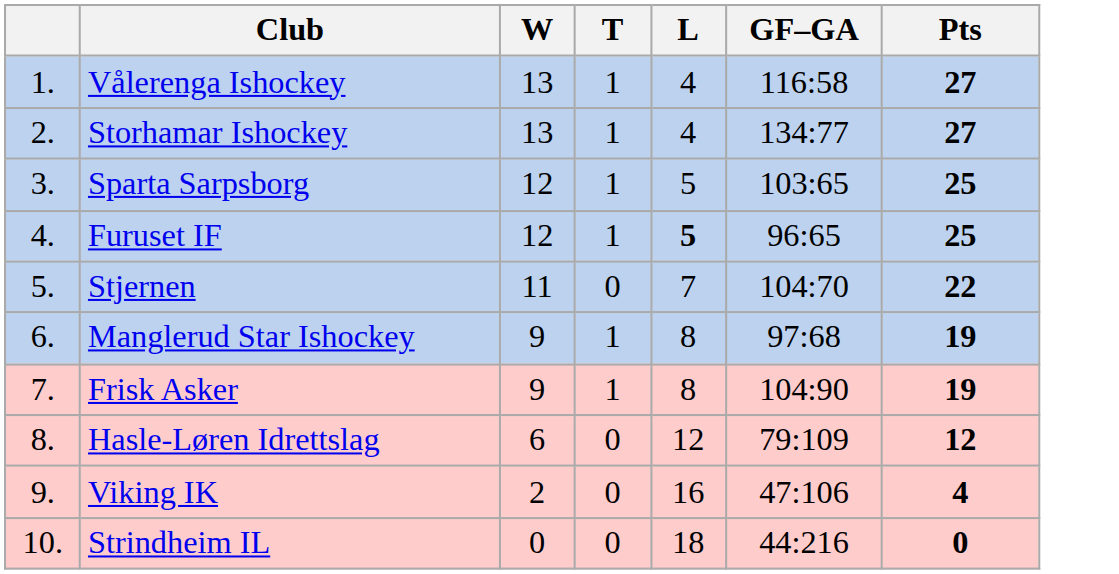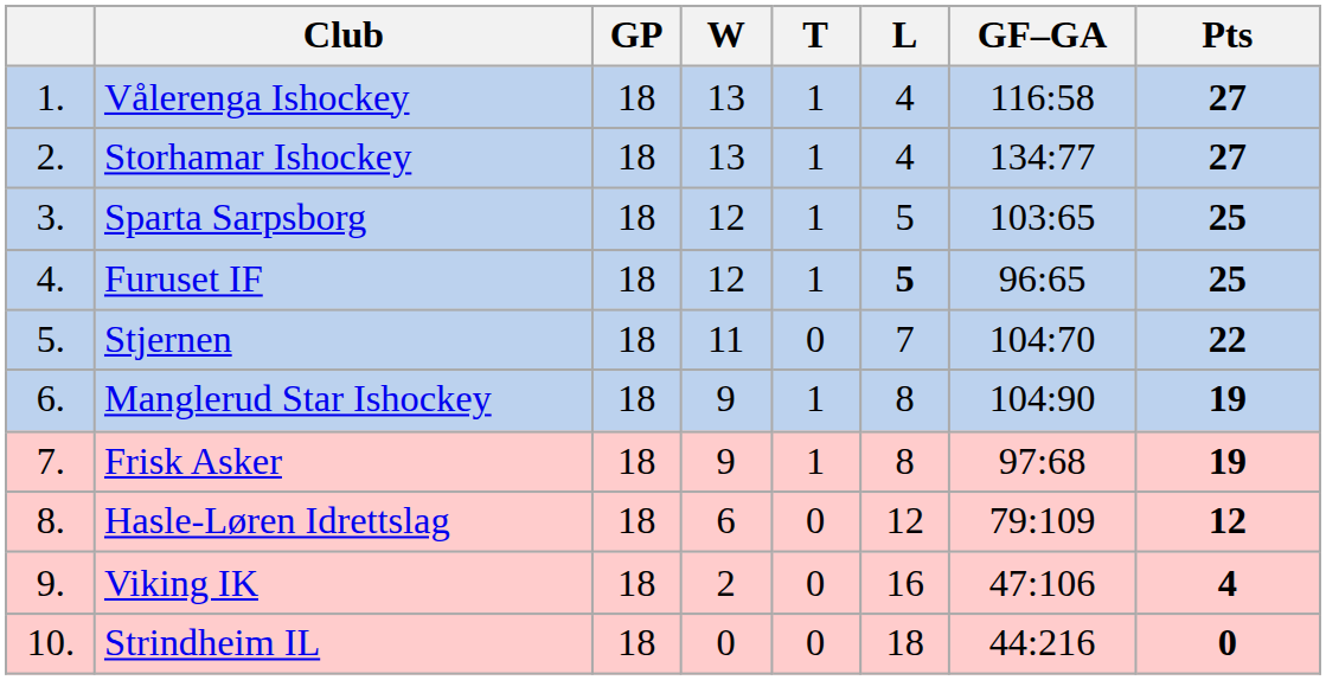 <table class="wikitable">
 <tr>
 <th width="30"></th>
 <th width="200">Club</th>
+<th width="30">GP</th>
 <th width="30">W</th>
 <th width="30">T</th>
 <th width="30">L</th>
 <th width="70">GF–GA</th>
 <th width="70">Pts</th>
 </tr>
 <tr bgcolor="#BCD2EE" align="center">
 <td>1.</td>
 <td align="left"><a href='#'>Vålerenga Ishockey</a></td>
+<td>18</td>
 <td>13</td>
 <td>1</td>
 <td>4</td>
 <td>116:58</td>
 <td><strong>27</strong></td>
 </tr>
 <tr bgcolor="#BCD2EE" align="center">
 <td>2.</td>
 <td align="left"><a href='#'>Storhamar Ishockey</a></td>
+<td>18</td>
 <td>13</td>
 <td>1</td>
 <td>4</td>
 <td>134:77</td>
 <td><strong>27</strong></td>
 </tr>
 <tr bgcolor="#BCD2EE" align="center">
 <td>3.</td>
 <td align="left"><a href='#'>Sparta Sarpsborg</a></td>
+<td>18</td>
 <td>12</td>
 <td>1</td>
 <td>5</td>
 <td>103:65</td>
 <td><strong>25</strong></td>
 </tr>
 <tr bgcolor="#BCD2EE" align="center">
 <td>4.</td>
 <td align="left"><a href='#'>Furuset IF</a></td>
+<td>18</td>
 <td>12</td>
 <td>1</td>
 <td><strong>5</strong></td>
 <td>96:65</td>
 <td><strong>25</strong></td>
 </tr>
 <tr bgcolor="#BCD2EE" align="center">
 <td>5.</td>
 <td align="left"><a href='#'>Stjernen</a></td>
+<td>18</td>
 <td>11</td>
 <td>0</td>
 <td>7</td>
 <td>104:70</td>
 <td><strong>22</strong></td>
 </tr>
 <tr bgcolor="#BCD2EE" align="center">
 <td>6.</td>
 <td align="left"><a href='#'>Manglerud Star Ishockey</a></td>
+<td>18</td>
+<td>9</td>
+<td>1</td>
+<td>8</td>
+<td>104:90</td>
+<td><strong>19</strong></td>
+</tr>
+<tr bgcolor="#FFCCCC" align="center">
+<td>7.</td>
+<td align="left"><a href='#'>Frisk Asker</a></td>
+<td>18</td>
 <td>9</td>
 <td>1</td>
 <td>8</td>
 <td>97:68</td>
 <td><strong>19</strong></td>
 </tr>
 <tr bgcolor="#FFCCCC" align="center">
-<td>7.</td>
-<td align="left"><a href='#'>Frisk Asker</a></td>
-<td>9</td>
-<td>1</td>
-<td>8</td>
-<td>104:90</td>
-<td><strong>19</strong></td>
-</tr>
-<tr bgcolor="#FFCCCC" align="center">
 <td>8.</td>
 <td align="left"><a href='#'>Hasle-Løren Idrettslag</a></td>
+<td>18</td>
 <td>6</td>
 <td>0</td>
 <td>12</td>
 <td>79:109</td>
 <td><strong>12</strong></td>
 </tr>
 <tr bgcolor="#FFCCCC" align="center">
 <td>9.</td>
 <td align="left"><a href='#'>Viking IK</a></td>
+<td>18</td>
 <td>2</td>
 <td>0</td>
 <td>16</td>
 <td>47:106</td>
 <td><strong>4</strong></td>
 </tr>
 <tr bgcolor="#FFCCCC" align="center">
 <td>10.</td>
 <td align="left"><a href='#'>Strindheim IL</a></td>
+<td>18</td>
 <td>0</td>
 <td>0</td>
 <td>18</td>
 <td>44:216</td>
 <td><strong>0</strong></td>
 </tr>
 </table>
